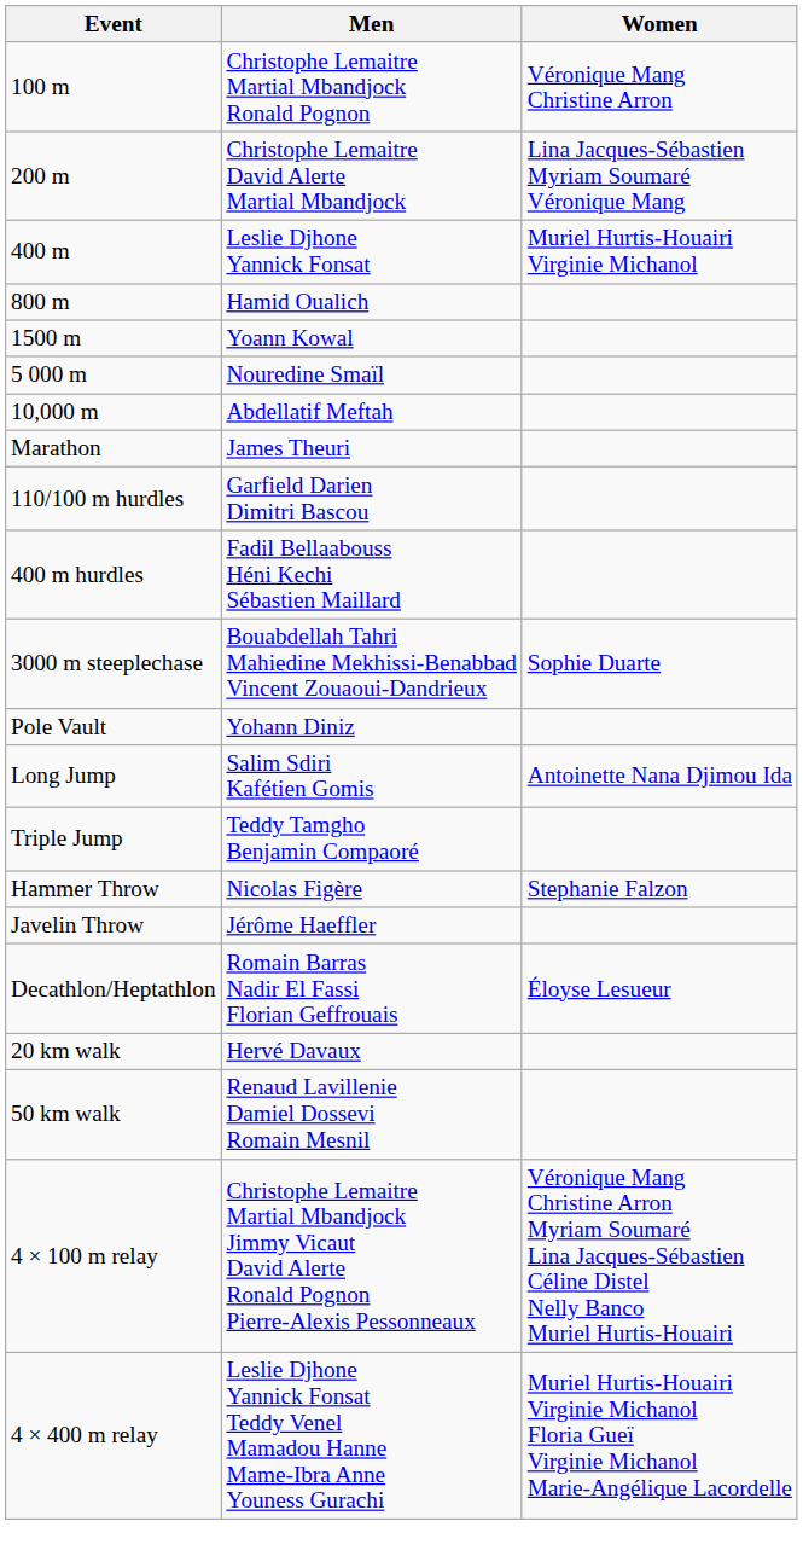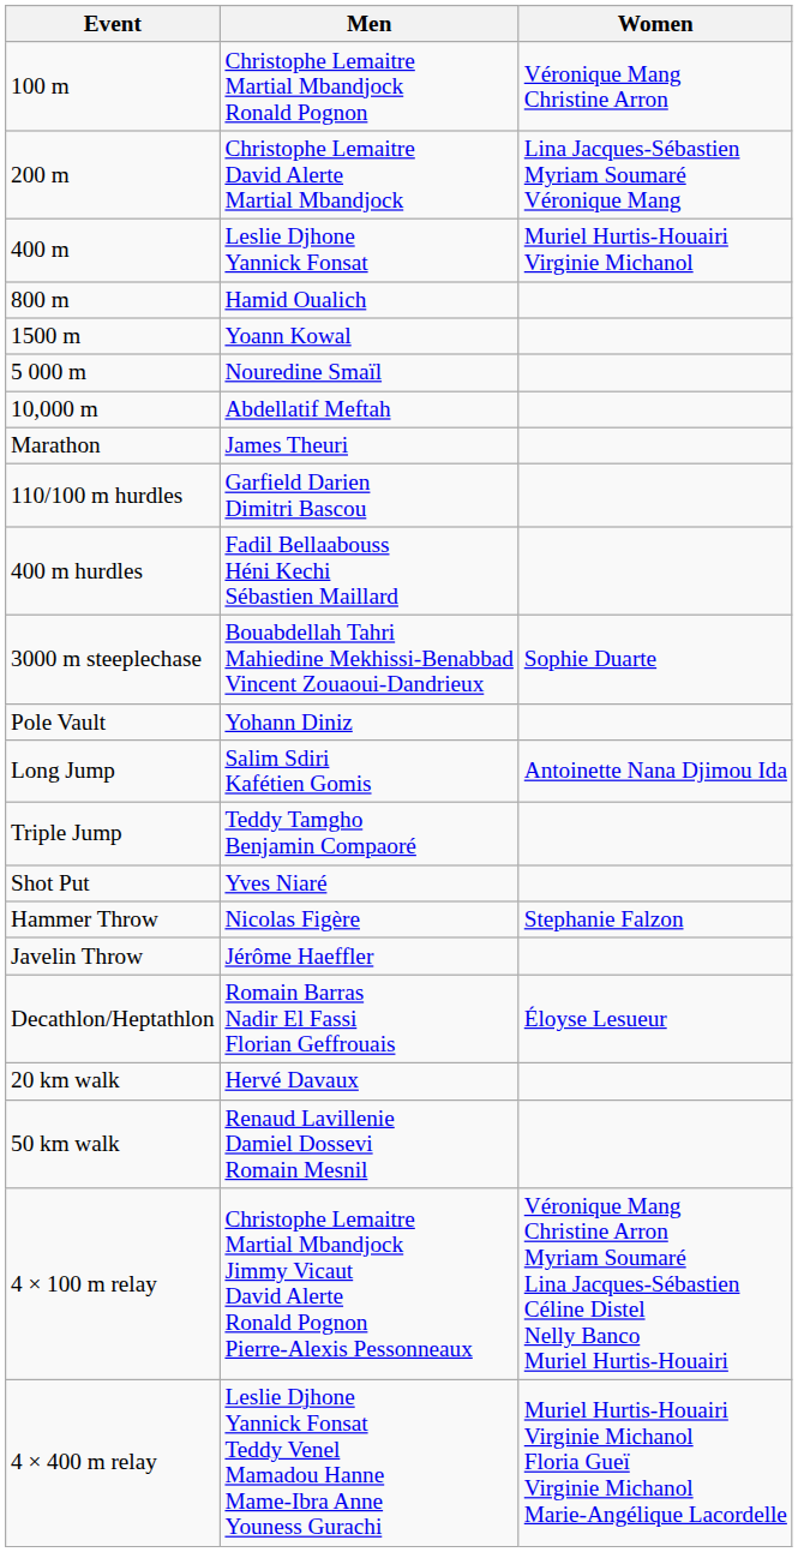 <table class=wikitable style="font-size:100%">
 <tr>
 <th>Event</th>
 <th>Men</th>
 <th>Women</th>
 </tr>
 <tr>
 <td>100 m</td>
 <td><a href='#'>Christophe Lemaitre</a> <br> <a href='#'>Martial Mbandjock</a> <br> <a href='#'>Ronald Pognon</a></td>
 <td><a href='#'>Véronique Mang</a> <br> <a href='#'>Christine Arron</a></td>
 </tr>
 <tr>
 <td>200 m</td>
 <td><a href='#'>Christophe Lemaitre</a> <br> <a href='#'>David Alerte</a> <br> <a href='#'>Martial Mbandjock</a></td>
 <td><a href='#'>Lina Jacques-Sébastien</a> <br> <a href='#'>Myriam Soumaré</a> <br> <a href='#'>Véronique Mang</a></td>
 </tr>
 <tr>
 <td>400 m</td>
 <td><a href='#'>Leslie Djhone</a> <br> <a href='#'>Yannick Fonsat</a></td>
 <td><a href='#'>Muriel Hurtis-Houairi</a> <br> <a href='#'>Virginie Michanol</a></td>
 </tr>
 <tr>
 <td>800 m</td>
 <td><a href='#'>Hamid Oualich</a></td>
 <td></td>
 </tr>
 <tr>
 <td>1500 m</td>
 <td><a href='#'>Yoann Kowal</a></td>
 <td></td>
 </tr>
 <tr>
 <td>5 000 m</td>
 <td><a href='#'>Nouredine Smaïl</a></td>
 <td></td>
 </tr>
 <tr>
 <td>10,000 m</td>
 <td><a href='#'>Abdellatif Meftah</a></td>
 <td></td>
 </tr>
 <tr>
 <td>Marathon</td>
 <td><a href='#'>James Theuri</a></td>
 <td></td>
 </tr>
 <tr>
 <td>110/100 m hurdles</td>
 <td><a href='#'>Garfield Darien</a> <br> <a href='#'>Dimitri Bascou</a></td>
 <td></td>
 </tr>
 <tr>
 <td>400 m hurdles</td>
 <td><a href='#'>Fadil Bellaabouss</a> <br> <a href='#'>Héni Kechi</a> <br> <a href='#'>Sébastien Maillard</a></td>
 <td></td>
 </tr>
 <tr>
 <td>3000 m steeplechase</td>
 <td><a href='#'>Bouabdellah Tahri</a> <br> <a href='#'>Mahiedine Mekhissi-Benabbad</a><br><a href='#'>Vincent Zouaoui-Dandrieux</a></td>
 <td><a href='#'>Sophie Duarte</a></td>
 </tr>
 <tr>
 <td>Pole Vault</td>
 <td><a href='#'>Yohann Diniz</a></td>
 <td></td>
 </tr>
 <tr>
 <td>Long Jump</td>
 <td><a href='#'>Salim Sdiri</a> <br> <a href='#'>Kafétien Gomis</a></td>
 <td><a href='#'>Antoinette Nana Djimou Ida</a></td>
 </tr>
 <tr>
 <td>Triple Jump</td>
 <td><a href='#'>Teddy Tamgho</a> <br> <a href='#'>Benjamin Compaoré</a></td>
 <td></td>
 </tr>
 <tr>
+<td>Shot Put</td>
+<td><a href='#'>Yves Niaré</a></td>
+<td></td>
+</tr>
+<tr>
 <td>Hammer Throw</td>
 <td><a href='#'>Nicolas Figère</a></td>
 <td><a href='#'>Stephanie Falzon</a></td>
 </tr>
 <tr>
 <td>Javelin Throw</td>
 <td><a href='#'>Jérôme Haeffler</a></td>
 <td></td>
 </tr>
 <tr>
 <td>Decathlon/Heptathlon</td>
 <td><a href='#'>Romain Barras</a><br> <a href='#'>Nadir El Fassi</a><br><a href='#'>Florian Geffrouais</a></td>
 <td><a href='#'>Éloyse Lesueur</a></td>
 </tr>
 <tr>
 <td>20 km walk</td>
 <td><a href='#'>Hervé Davaux</a></td>
 <td></td>
 </tr>
 <tr>
 <td>50 km walk</td>
 <td><a href='#'>Renaud Lavillenie</a> <br> <a href='#'>Damiel Dossevi</a> <br> <a href='#'>Romain Mesnil</a></td>
 <td></td>
 </tr>
 <tr>
 <td>4 × 100 m relay</td>
 <td><a href='#'>Christophe Lemaitre</a> <br> <a href='#'>Martial Mbandjock</a> <br> <a href='#'>Jimmy Vicaut</a> <br> <a href='#'>David Alerte</a> <br> <a href='#'>Ronald Pognon</a> <br> <a href='#'>Pierre-Alexis Pessonneaux</a></td>
 <td><a href='#'>Véronique Mang</a> <br> <a href='#'>Christine Arron</a> <br> <a href='#'>Myriam Soumaré</a> <br> <a href='#'>Lina Jacques-Sébastien</a> <br> <a href='#'>Céline Distel</a> <br> <a href='#'>Nelly Banco</a> <br> <a href='#'>Muriel Hurtis-Houairi</a></td>
 </tr>
 <tr>
 <td>4 × 400 m relay</td>
 <td><a href='#'>Leslie Djhone</a> <br> <a href='#'>Yannick Fonsat</a> <br> <a href='#'>Teddy Venel</a> <br> <a href='#'>Mamadou Hanne</a> <br> <a href='#'>Mame-Ibra Anne</a> <br> <a href='#'>Youness Gurachi</a></td>
 <td><a href='#'>Muriel Hurtis-Houairi</a> <br> <a href='#'>Virginie Michanol</a> <br> <a href='#'>Floria Gueï</a> <br> <a href='#'>Virginie Michanol</a> <br> <a href='#'>Marie-Angélique Lacordelle</a></td>
 </tr>
 </table>
